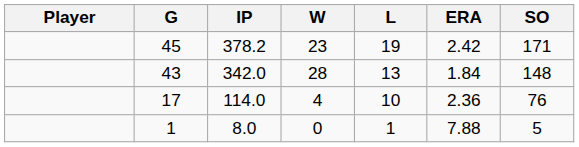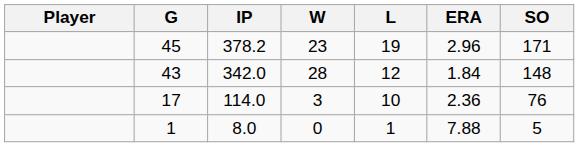 <table class="wikitable sortable">
 <tr>
 <th bgcolor="#DDDDFF" width="16%">Player</th>
 <th bgcolor="#DDDDFF" width="9%">G</th>
 <th bgcolor="#DDDDFF" width="9%">IP</th>
 <th bgcolor="#DDDDFF" width="9%">W</th>
 <th bgcolor="#DDDDFF" width="9%">L</th>
 <th bgcolor="#DDDDFF" width="9%">ERA</th>
 <th bgcolor="#DDDDFF" width="9%">SO</th>
 </tr>
 <tr align="center">
 <td></td>
 <td>45</td>
 <td>378.2</td>
 <td>23</td>
 <td>19</td>
-<td>2.42</td>
+<td>2.96</td>
 <td>171</td>
 </tr>
 <tr align="center">
 <td></td>
 <td>43</td>
 <td>342.0</td>
 <td>28</td>
-<td>13</td>
+<td>12</td>
 <td>1.84</td>
 <td>148</td>
 </tr>
 <tr align="center">
 <td></td>
 <td>17</td>
 <td>114.0</td>
-<td>4</td>
+<td>3</td>
 <td>10</td>
 <td>2.36</td>
 <td>76</td>
 </tr>
 <tr align="center">
 <td></td>
 <td>1</td>
 <td>8.0</td>
 <td>0</td>
 <td>1</td>
 <td>7.88</td>
 <td>5</td>
 </tr>
 </table>
